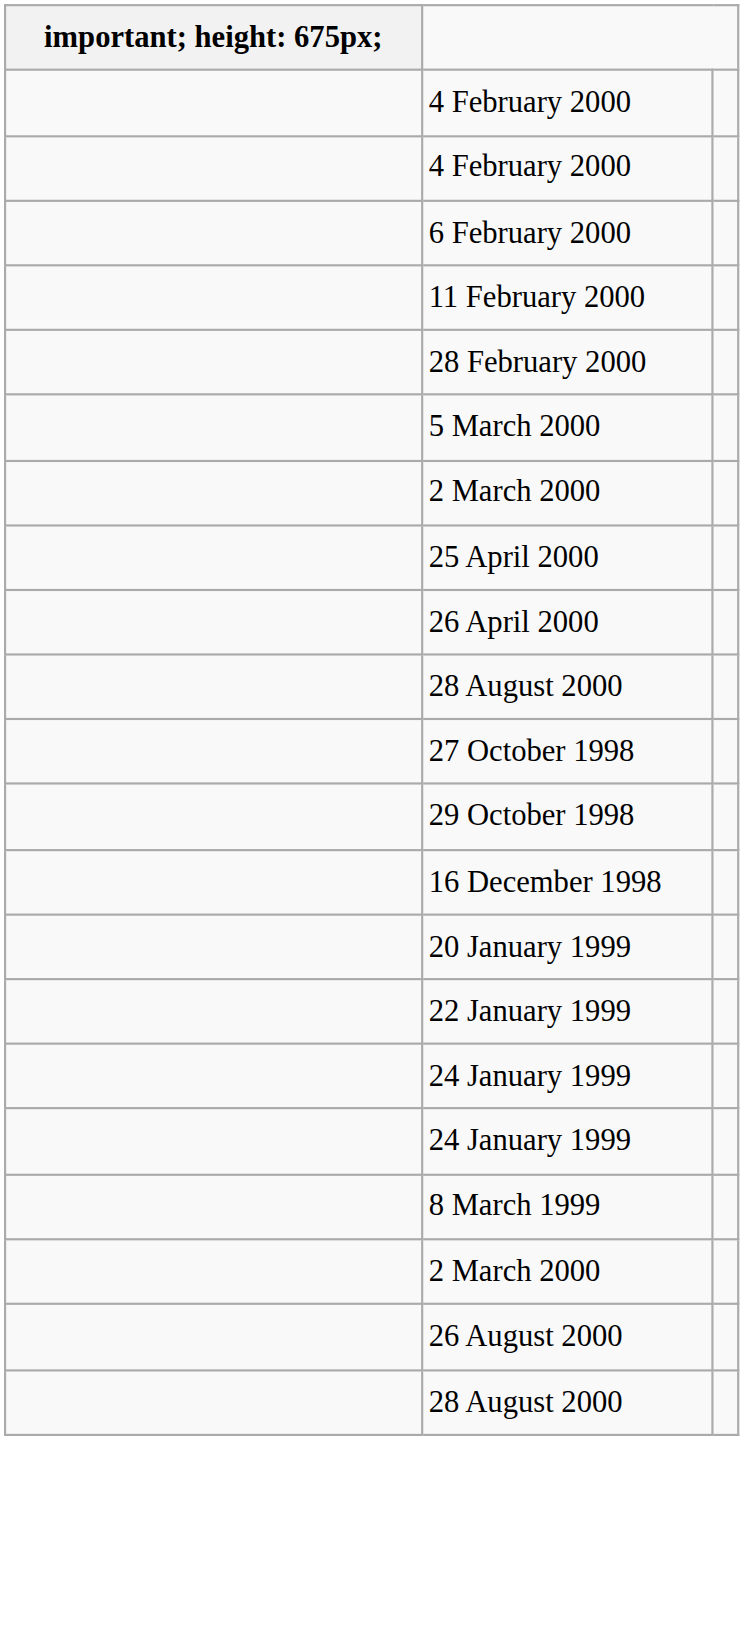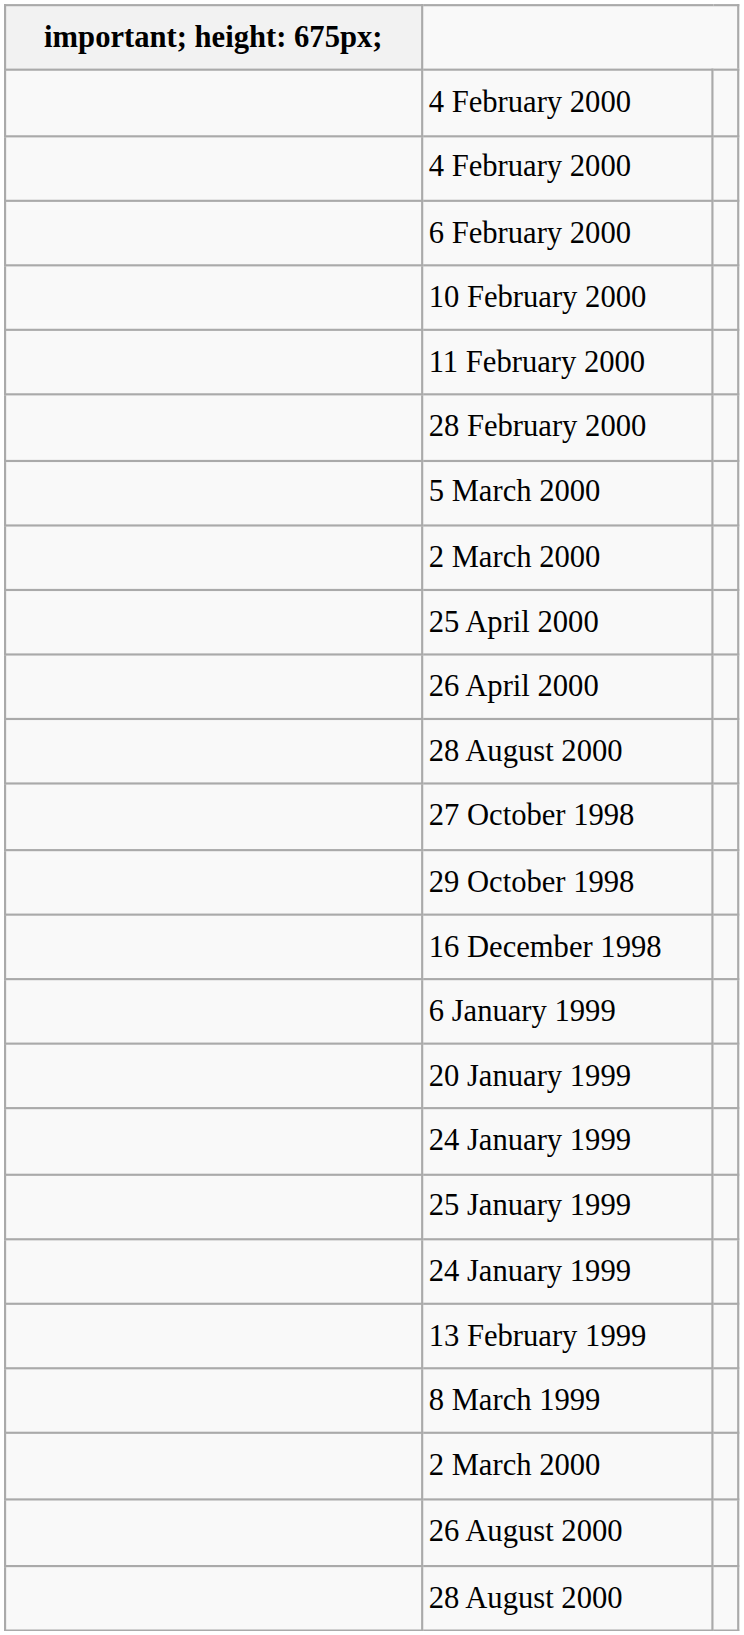 <table class="wikitable" style="font-size: 89%; float: left; width: 24em; margin-right: 1em; line-height: 1.65em">
 <tr>
 <th>important; height: 675px;</th>
 </tr>
 <tr>
 <td></td>
 <td>4 February 2000</td>
 <td><small></small></td>
 </tr>
 <tr>
 <td></td>
 <td>4 February 2000</td>
 <td><small></small></td>
 </tr>
 <tr>
 <td></td>
 <td>6 February 2000</td>
+<td><small></small></td>
+</tr>
+<tr>
+<td></td>
+<td>10 February 2000</td>
 <td><small></small></td>
 </tr>
 <tr>
 <td></td>
 <td>11 February 2000</td>
 <td><small></small></td>
 </tr>
 <tr>
 <td></td>
 <td>28 February 2000</td>
 <td><small></small></td>
 </tr>
 <tr>
 <td></td>
 <td>5 March 2000</td>
 <td><small></small></td>
 </tr>
 <tr>
 <td></td>
 <td>2 March 2000</td>
 <td><small></small></td>
 </tr>
 <tr>
 <td></td>
 <td>25 April 2000</td>
 <td><small></small></td>
 </tr>
 <tr>
 <td></td>
 <td>26 April 2000</td>
 <td><small></small></td>
 </tr>
 <tr>
 <td></td>
 <td>28 August 2000</td>
 <td><small></small></td>
 </tr>
 <tr>
 <td></td>
 <td>27 October 1998</td>
 <td><small></small></td>
 </tr>
 <tr>
 <td></td>
 <td>29 October 1998</td>
 <td><small></small></td>
 </tr>
 <tr>
 <td></td>
 <td>16 December 1998</td>
 <td><small></small></td>
 </tr>
 <tr>
 <td></td>
-<td>20 January 1999</td>
+<td>6 January 1999</td>
 <td><small></small></td>
 </tr>
 <tr>
 <td></td>
-<td>22 January 1999</td>
+<td>20 January 1999</td>
 <td><small></small></td>
 </tr>
 <tr>
 <td></td>
 <td>24 January 1999</td>
 <td><small></small></td>
 </tr>
 <tr>
 <td></td>
+<td>25 January 1999</td>
+<td><small></small></td>
+</tr>
+<tr>
+<td></td>
 <td>24 January 1999</td>
+<td><small></small></td>
+</tr>
+<tr>
+<td></td>
+<td>13 February 1999</td>
 <td><small></small></td>
 </tr>
 <tr>
 <td></td>
 <td>8 March 1999</td>
 <td><small></small></td>
 </tr>
 <tr>
 <td></td>
 <td>2 March 2000</td>
 <td><small></small></td>
 </tr>
 <tr>
 <td></td>
 <td>26 August 2000</td>
 <td><small></small> </td>
 </tr>
 <tr>
 <td></td>
 <td>28 August 2000</td>
 <td><small></small></td>
 </tr>
 </table>
